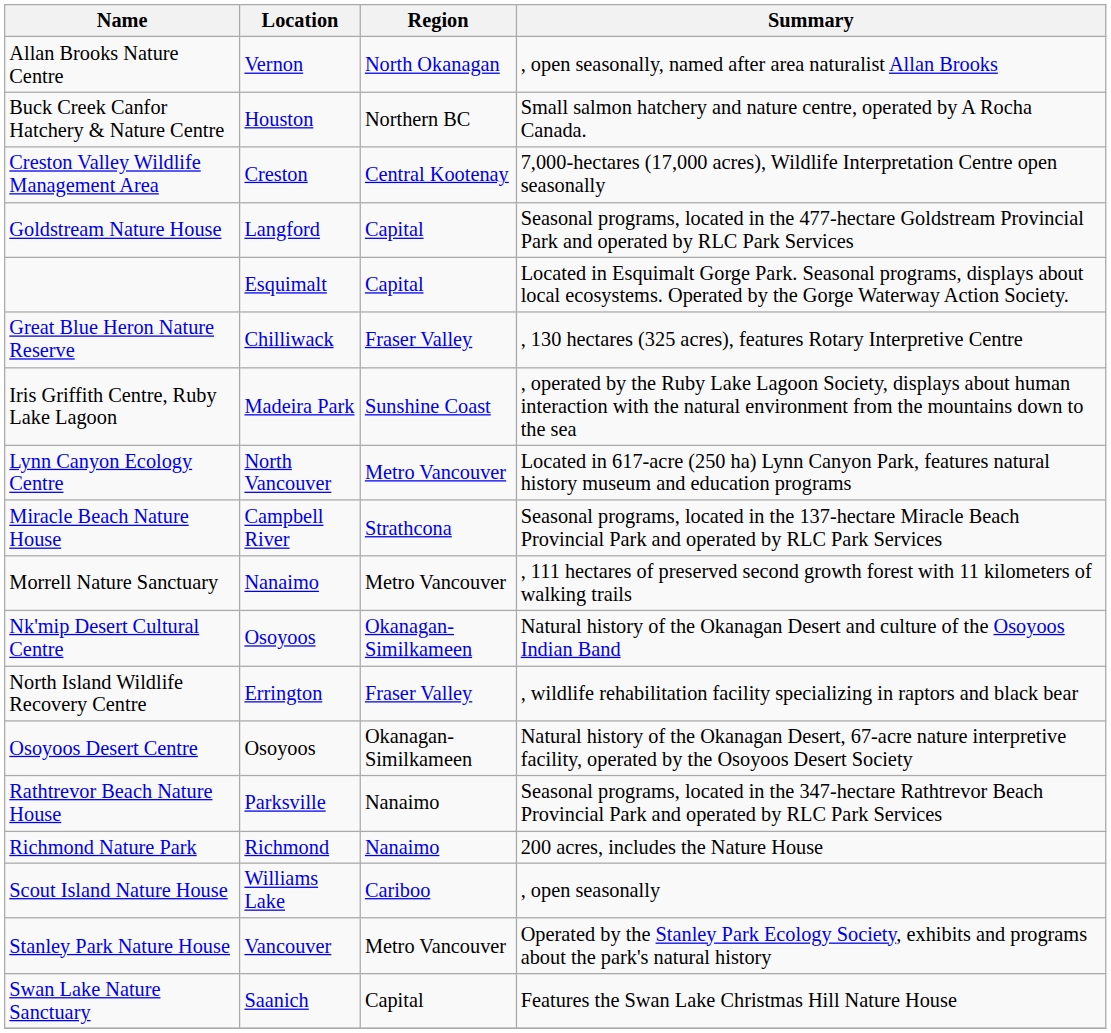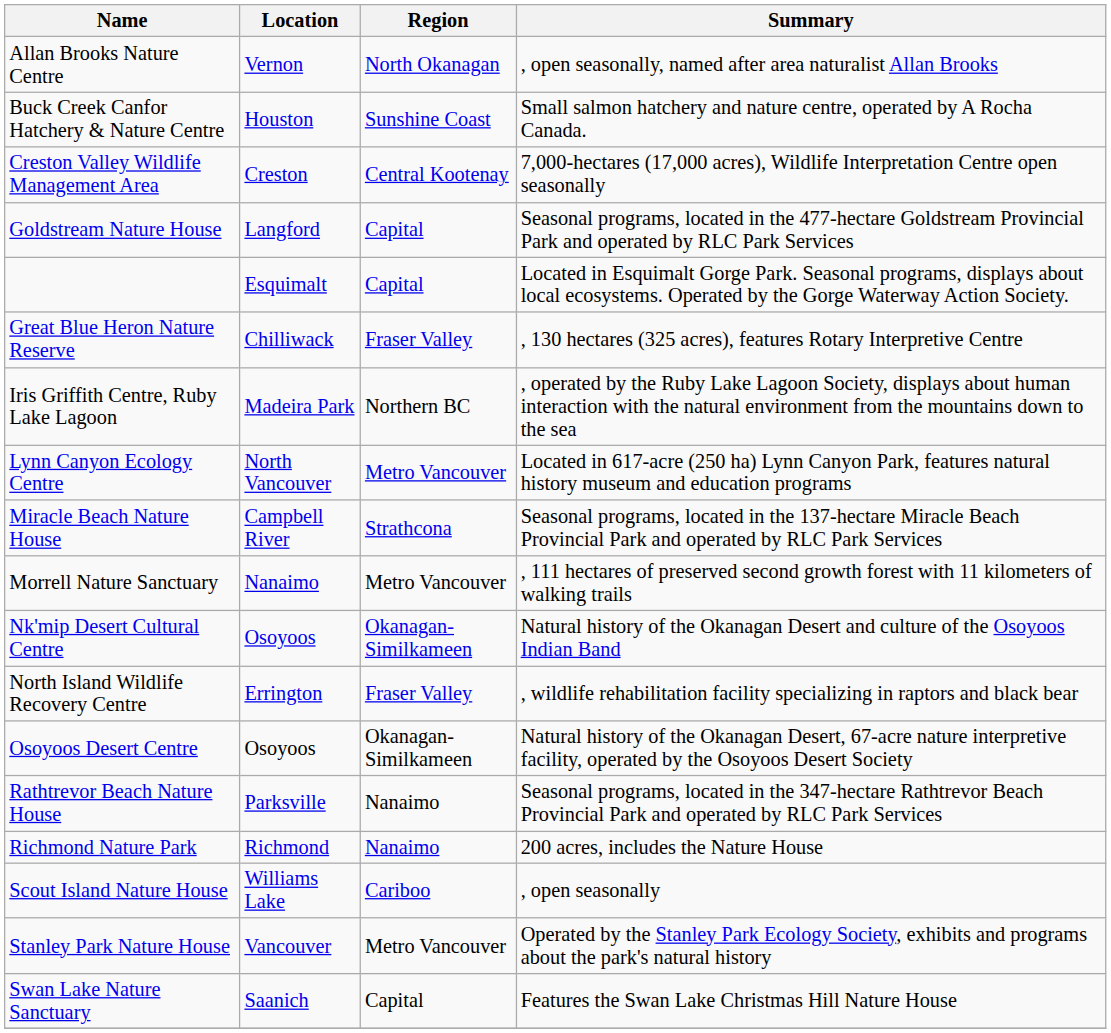 <table class="wikitable sortable">
 <tr>
 <th>Name</th>
 <th>Location</th>
 <th>Region</th>
 <th>Summary</th>
 </tr>
 <tr>
 <td>Allan Brooks Nature Centre</td>
 <td><a href='#'>Vernon</a></td>
 <td><a href='#'>North Okanagan</a></td>
 <td>, open seasonally, named after area naturalist <a href='#'>Allan Brooks</a></td>
 </tr>
 <tr>
 <td>Buck Creek Canfor Hatchery & Nature Centre</td>
 <td><a href='#'>Houston</a></td>
-<td>Northern BC</td>
+<td><a href='#'>Sunshine Coast</a></td>
 <td>Small salmon hatchery and nature centre, operated by A Rocha Canada.</td>
 </tr>
 <tr>
 <td><a href='#'>Creston Valley Wildlife Management Area</a></td>
 <td><a href='#'>Creston</a></td>
 <td><a href='#'>Central Kootenay</a></td>
 <td>7,000-hectares (17,000 acres), Wildlife Interpretation Centre open seasonally</td>
 </tr>
 <tr>
 <td><a href='#'>Goldstream Nature House</a></td>
 <td><a href='#'>Langford</a></td>
 <td><a href='#'>Capital</a></td>
 <td>Seasonal programs, located in the 477-hectare Goldstream Provincial Park and operated by RLC Park Services</td>
 </tr>
 <tr>
 <td></td>
 <td><a href='#'>Esquimalt</a></td>
 <td><a href='#'>Capital</a></td>
 <td>Located in Esquimalt Gorge Park. Seasonal programs, displays about local ecosystems. Operated by the Gorge Waterway Action Society.</td>
 </tr>
 <tr>
 <td><a href='#'>Great Blue Heron Nature Reserve</a></td>
 <td><a href='#'>Chilliwack</a></td>
 <td><a href='#'>Fraser Valley</a></td>
 <td>, 130 hectares (325 acres), features Rotary Interpretive Centre</td>
 </tr>
 <tr>
 <td>Iris Griffith Centre, Ruby Lake Lagoon</td>
 <td><a href='#'>Madeira Park</a></td>
-<td><a href='#'>Sunshine Coast</a></td>
+<td>Northern BC</td>
 <td>, operated by the Ruby Lake Lagoon Society, displays about human interaction with the natural environment from the mountains down to the sea</td>
 </tr>
 <tr>
 <td><a href='#'>Lynn Canyon Ecology Centre</a></td>
 <td><a href='#'>North Vancouver</a></td>
 <td><a href='#'>Metro Vancouver</a></td>
 <td>Located in 617-acre (250 ha) Lynn Canyon Park, features natural history museum and education programs</td>
 </tr>
 <tr>
 <td><a href='#'>Miracle Beach Nature House</a></td>
 <td><a href='#'>Campbell River</a></td>
 <td><a href='#'>Strathcona</a></td>
 <td>Seasonal programs, located in the 137-hectare Miracle Beach Provincial Park and operated by RLC Park Services</td>
 </tr>
 <tr>
 <td>Morrell Nature Sanctuary</td>
 <td><a href='#'>Nanaimo</a></td>
 <td>Metro Vancouver</td>
 <td>, 111 hectares of preserved second growth forest with 11 kilometers of walking trails</td>
 </tr>
 <tr>
 <td><a href='#'>Nk'mip Desert Cultural Centre</a></td>
 <td><a href='#'>Osoyoos</a></td>
 <td><a href='#'>Okanagan-Similkameen</a></td>
 <td>Natural history of the Okanagan Desert and culture of the <a href='#'>Osoyoos Indian Band</a></td>
 </tr>
 <tr>
 <td>North Island Wildlife Recovery Centre</td>
 <td><a href='#'>Errington</a></td>
 <td><a href='#'>Fraser Valley</a></td>
 <td>, wildlife rehabilitation facility specializing in raptors and black bear</td>
 </tr>
 <tr>
 <td><a href='#'>Osoyoos Desert Centre</a></td>
 <td>Osoyoos</td>
 <td>Okanagan-Similkameen</td>
 <td>Natural history of the Okanagan Desert, 67-acre nature interpretive facility, operated by the Osoyoos Desert Society</td>
 </tr>
 <tr>
 <td><a href='#'>Rathtrevor Beach Nature House</a></td>
 <td><a href='#'>Parksville</a></td>
 <td>Nanaimo</td>
 <td>Seasonal programs, located in the 347-hectare Rathtrevor Beach Provincial Park and operated by RLC Park Services</td>
 </tr>
 <tr>
 <td><a href='#'>Richmond Nature Park</a></td>
 <td><a href='#'>Richmond</a></td>
 <td><a href='#'>Nanaimo</a></td>
 <td>200 acres, includes the Nature House</td>
 </tr>
 <tr>
 <td><a href='#'>Scout Island Nature House</a></td>
 <td><a href='#'>Williams Lake</a></td>
 <td><a href='#'>Cariboo</a></td>
 <td>, open seasonally</td>
 </tr>
 <tr>
 <td><a href='#'>Stanley Park Nature House</a></td>
 <td><a href='#'>Vancouver</a></td>
 <td>Metro Vancouver</td>
 <td>Operated by the <a href='#'>Stanley Park Ecology Society</a>, exhibits and programs about the park's natural history</td>
 </tr>
 <tr>
 <td><a href='#'>Swan Lake Nature Sanctuary</a></td>
 <td><a href='#'>Saanich</a></td>
 <td>Capital</td>
 <td>Features the Swan Lake Christmas Hill Nature House</td>
 </tr>
 <tr>
 </tr>
 </table>
